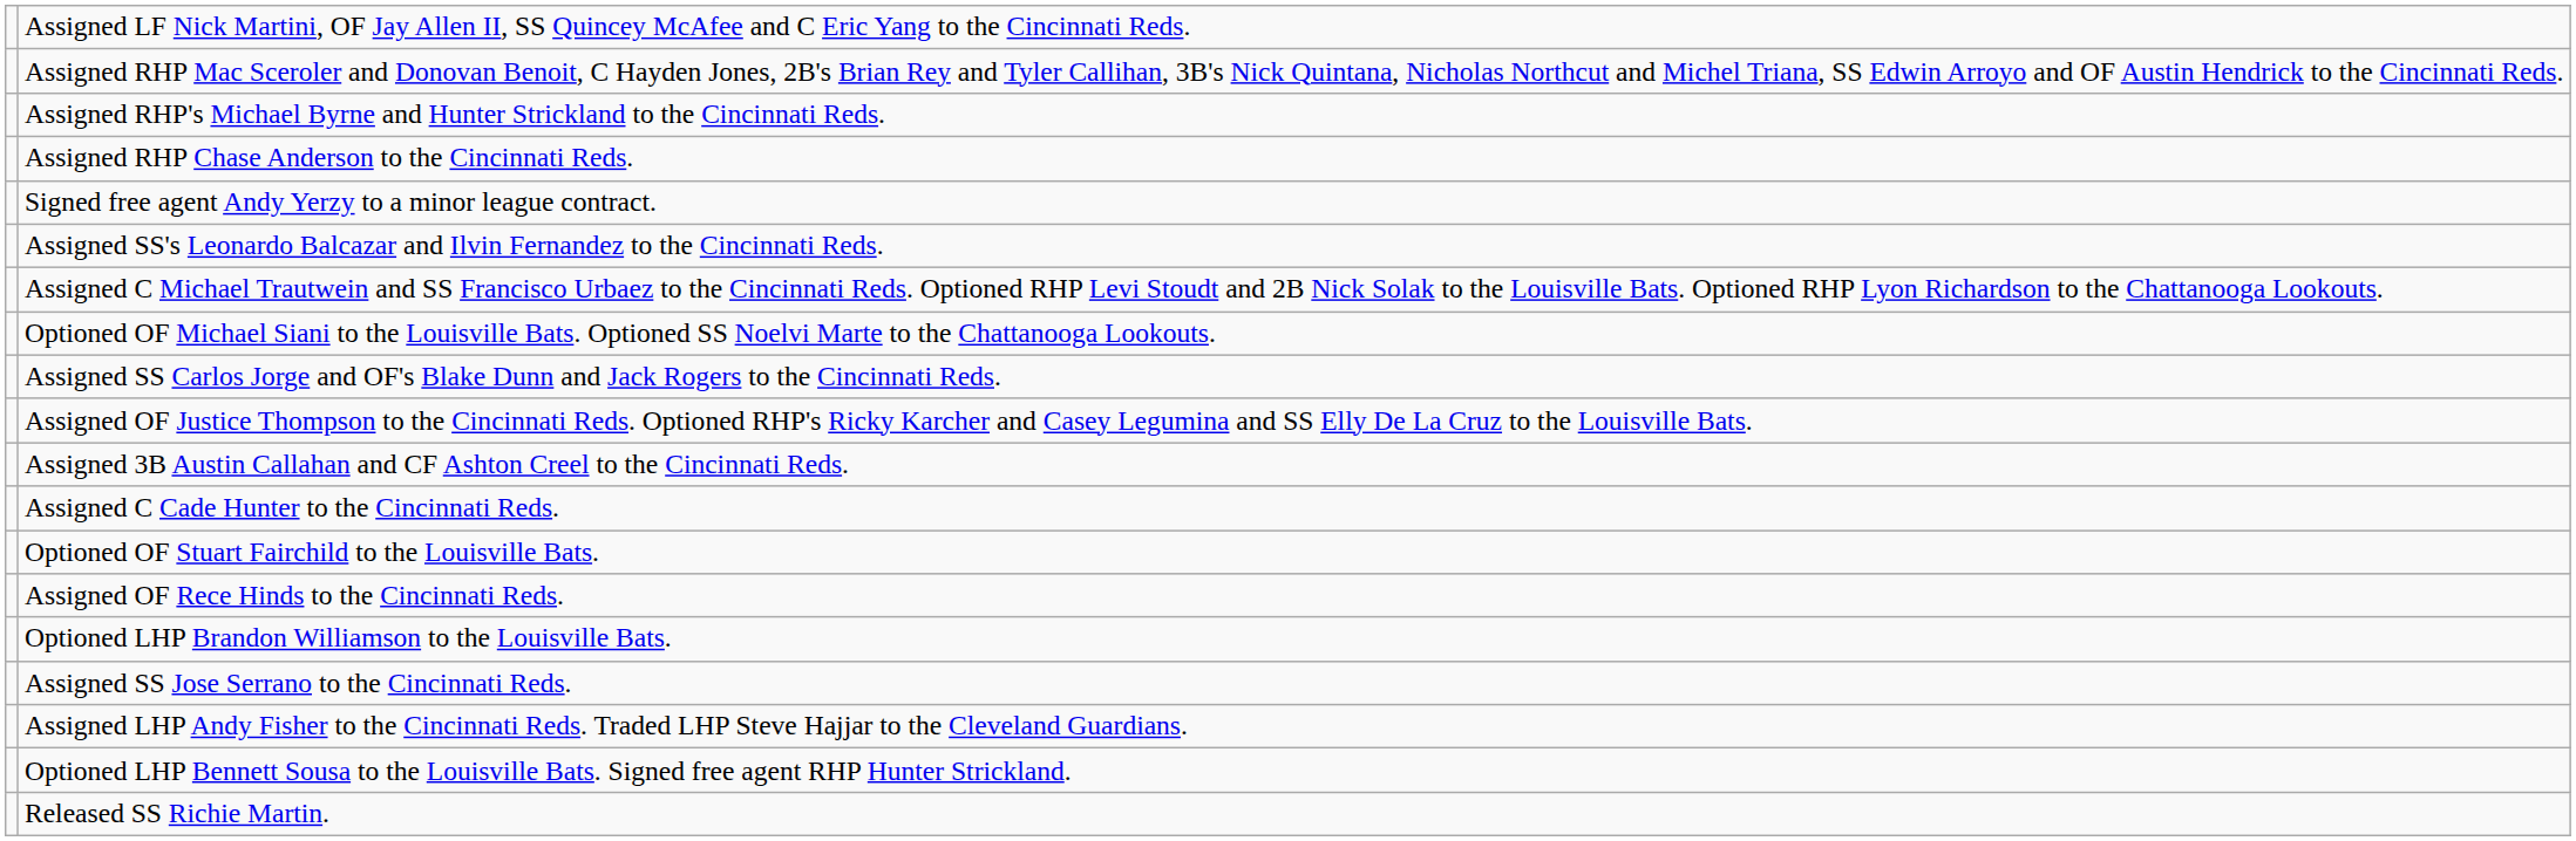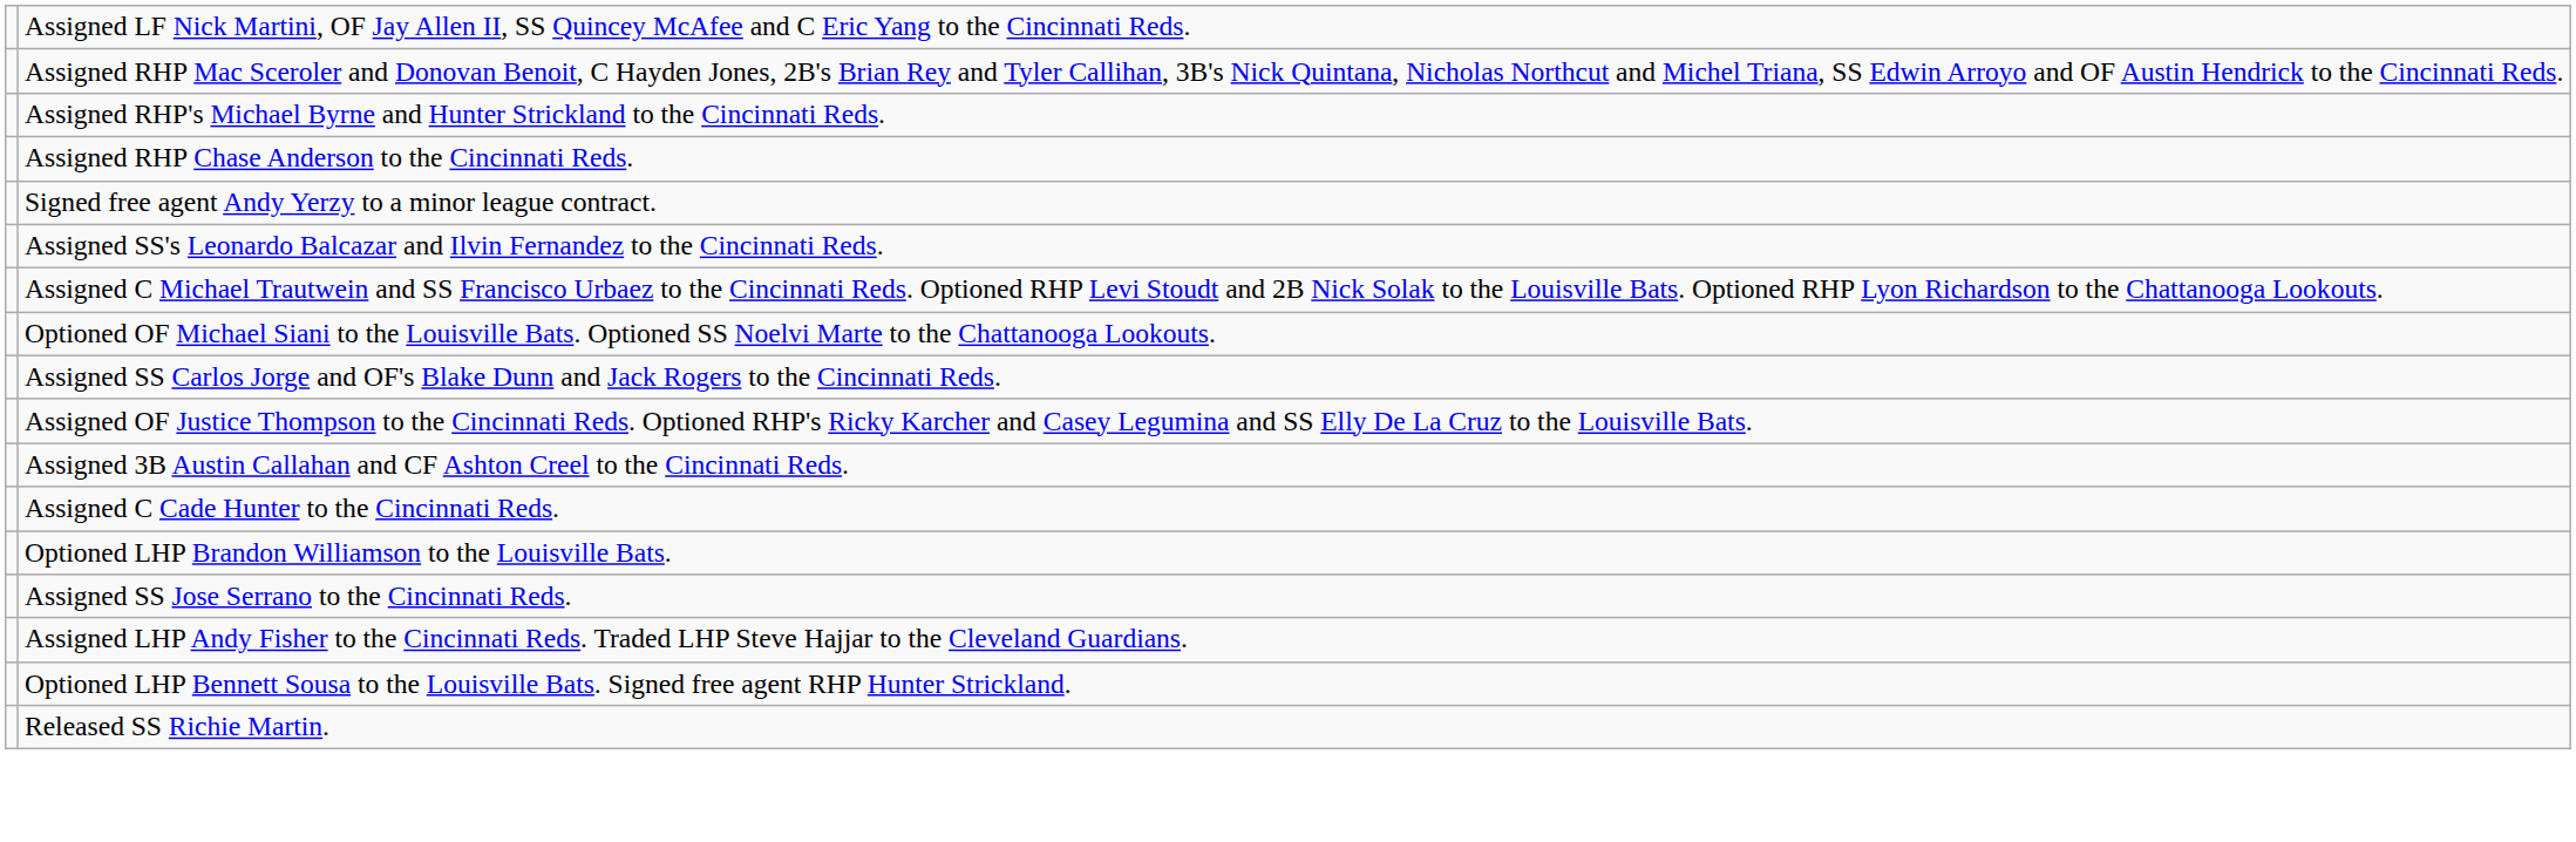 <table class="wikitable">
 <tr>
 <td></td>
 <td>Assigned LF <a href='#'>Nick Martini</a>, OF <a href='#'>Jay Allen II</a>, SS <a href='#'>Quincey McAfee</a> and C <a href='#'>Eric Yang</a> to the <a href='#'>Cincinnati Reds</a>.</td>
 </tr>
 <tr>
 <td></td>
 <td>Assigned RHP <a href='#'>Mac Sceroler</a> and <a href='#'>Donovan Benoit</a>, C Hayden Jones, 2B's <a href='#'>Brian Rey</a> and <a href='#'>Tyler Callihan</a>, 3B's <a href='#'>Nick Quintana</a>, <a href='#'>Nicholas Northcut</a> and <a href='#'>Michel Triana</a>, SS <a href='#'>Edwin Arroyo</a> and OF <a href='#'>Austin Hendrick</a> to the <a href='#'>Cincinnati Reds</a>.</td>
 </tr>
 <tr>
 <td></td>
 <td>Assigned RHP's <a href='#'>Michael Byrne</a> and <a href='#'>Hunter Strickland</a> to the <a href='#'>Cincinnati Reds</a>.</td>
 </tr>
 <tr>
 <td></td>
 <td>Assigned RHP <a href='#'>Chase Anderson</a> to the <a href='#'>Cincinnati Reds</a>.</td>
 </tr>
 <tr>
 <td></td>
 <td>Signed free agent <a href='#'>Andy Yerzy</a> to a minor league contract.</td>
 </tr>
 <tr>
 <td></td>
 <td>Assigned SS's <a href='#'>Leonardo Balcazar</a> and <a href='#'>Ilvin Fernandez</a> to the <a href='#'>Cincinnati Reds</a>.</td>
 </tr>
 <tr>
 <td></td>
 <td>Assigned C <a href='#'>Michael Trautwein</a> and SS <a href='#'>Francisco Urbaez</a> to the <a href='#'>Cincinnati Reds</a>. Optioned RHP <a href='#'>Levi Stoudt</a> and 2B <a href='#'>Nick Solak</a> to the <a href='#'>Louisville Bats</a>. Optioned RHP <a href='#'>Lyon Richardson</a> to the <a href='#'>Chattanooga Lookouts</a>.</td>
 </tr>
 <tr>
 <td></td>
 <td>Optioned OF <a href='#'>Michael Siani</a> to the <a href='#'>Louisville Bats</a>. Optioned SS <a href='#'>Noelvi Marte</a> to the <a href='#'>Chattanooga Lookouts</a>.</td>
 </tr>
 <tr>
 <td></td>
 <td>Assigned SS <a href='#'>Carlos Jorge</a> and OF's <a href='#'>Blake Dunn</a> and <a href='#'>Jack Rogers</a> to the <a href='#'>Cincinnati Reds</a>.</td>
 </tr>
 <tr>
 <td></td>
 <td>Assigned OF <a href='#'>Justice Thompson</a> to the <a href='#'>Cincinnati Reds</a>. Optioned RHP's <a href='#'>Ricky Karcher</a> and <a href='#'>Casey Legumina</a> and SS <a href='#'>Elly De La Cruz</a> to the <a href='#'>Louisville Bats</a>.</td>
 </tr>
 <tr>
 <td></td>
 <td>Assigned 3B <a href='#'>Austin Callahan</a> and CF <a href='#'>Ashton Creel</a> to the <a href='#'>Cincinnati Reds</a>.</td>
 </tr>
 <tr>
 <td></td>
 <td>Assigned C <a href='#'>Cade Hunter</a> to the <a href='#'>Cincinnati Reds</a>.</td>
 </tr>
 <tr>
 <td></td>
-<td>Optioned OF <a href='#'>Stuart Fairchild</a> to the <a href='#'>Louisville Bats</a>.</td>
-</tr>
-<tr>
-<td></td>
-<td>Assigned OF <a href='#'>Rece Hinds</a> to the <a href='#'>Cincinnati Reds</a>.</td>
-</tr>
-<tr>
-<td></td>
 <td>Optioned LHP <a href='#'>Brandon Williamson</a> to the <a href='#'>Louisville Bats</a>.</td>
 </tr>
 <tr>
 <td></td>
 <td>Assigned SS <a href='#'>Jose Serrano</a> to the <a href='#'>Cincinnati Reds</a>.</td>
 </tr>
 <tr>
 <td></td>
 <td>Assigned LHP <a href='#'>Andy Fisher</a> to the <a href='#'>Cincinnati Reds</a>. Traded LHP Steve Hajjar to the <a href='#'>Cleveland Guardians</a>.</td>
 </tr>
 <tr>
 <td></td>
 <td>Optioned LHP <a href='#'>Bennett Sousa</a> to the <a href='#'>Louisville Bats</a>. Signed free agent RHP <a href='#'>Hunter Strickland</a>.</td>
 </tr>
 <tr>
 <td></td>
 <td>Released SS <a href='#'>Richie Martin</a>.</td>
 </tr>
 </table>
